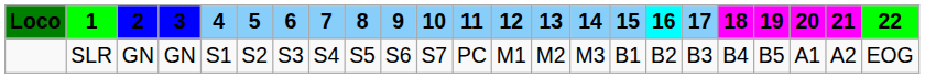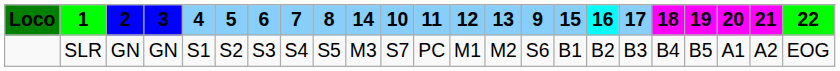 <table class="wikitable plainrowheaders unsortable" style="text-align:center">
 <tr>
 <th rowspan="1" scope="col" style="background:green;">Loco</th>
 <th rowspan="1" scope="col" style="background:lime;">1</th>
 <th rowspan="1" scope="col" style="background:blue;">2</th>
 <th rowspan="1" scope="col" style="background:blue;">3</th>
 <th rowspan="1" scope="col" style="background:lightskyblue;">4</th>
 <th rowspan="1" scope="col" style="background:lightskyblue;">5</th>
 <th rowspan="1" scope="col" style="background:lightskyblue;">6</th>
 <th rowspan="1" scope="col" style="background:lightskyblue;">7</th>
 <th rowspan="1" scope="col" style="background:lightskyblue;">8</th>
-<th rowspan="1" scope="col" style="background:lightskyblue;">9</th>
+<th rowspan="1" scope="col" style="background:lightskyblue;">14</th>
 <th rowspan="1" scope="col" style="background:lightskyblue;">10</th>
 <th rowspan="1" scope="col" style="background:lightskyblue;">11</th>
 <th rowspan="1" scope="col" style="background:lightskyblue;">12</th>
 <th rowspan="1" scope="col" style="background:lightskyblue;">13</th>
-<th rowspan="1" scope="col" style="background:lightskyblue;">14</th>
+<th rowspan="1" scope="col" style="background:lightskyblue;">9</th>
 <th rowspan="1" scope="col" style="background:lightskyblue;">15</th>
 <th rowspan="1" scope="col" style="background:cyan;">16</th>
 <th rowspan="1" scope="col" style="background:lightskyblue;">17</th>
 <th rowspan="1" scope="col" style="background:magenta;">18</th>
 <th rowspan="1" scope="col" style="background:magenta;">19</th>
 <th rowspan="1" scope="col" style="background:magenta;">20</th>
 <th rowspan="1" scope="col" style="background:magenta;">21</th>
 <th rowspan="1" scope="col" style="background:lime;">22</th>
 </tr>
 <tr>
 <td></td>
 <td>SLR</td>
 <td>GN</td>
 <td>GN</td>
 <td>S1</td>
 <td>S2</td>
 <td>S3</td>
 <td>S4</td>
 <td>S5</td>
-<td>S6</td>
+<td>M3</td>
 <td>S7</td>
 <td>PC</td>
 <td>M1</td>
 <td>M2</td>
-<td>M3</td>
+<td>S6</td>
 <td>B1</td>
 <td>B2</td>
 <td>B3</td>
 <td>B4</td>
 <td>B5</td>
 <td>A1</td>
 <td>A2</td>
 <td>EOG</td>
 </tr>
 </table>
